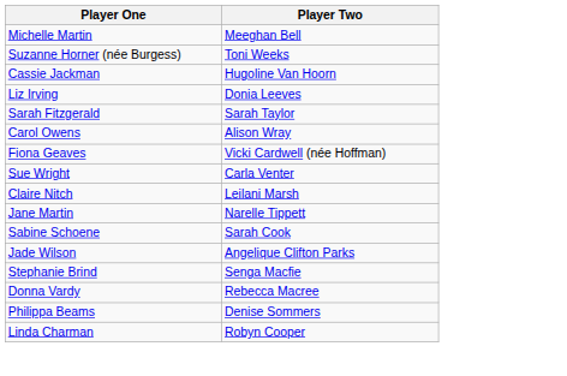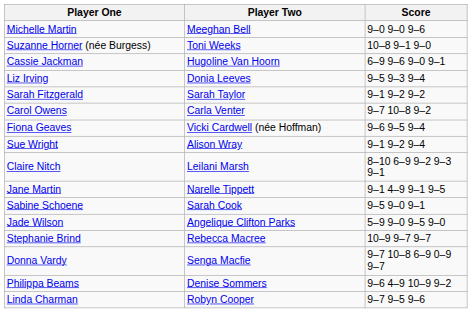 <table class="wikitable">
 <tr>
 <th width=270>Player One</th>
 <th width=270>Player Two</th>
+<th width=150>Score</th>
 </tr>
 <tr>
 <td> <a href='#'>Michelle Martin</a></td>
 <td> <a href='#'>Meeghan Bell</a></td>
+<td>9–0 9–0 9–6</td>
 </tr>
 <tr>
 <td> <a href='#'>Suzanne Horner</a> (née Burgess)</td>
 <td> <a href='#'>Toni Weeks</a></td>
+<td>10–8 9–1 9–0</td>
 </tr>
 <tr>
 <td> <a href='#'>Cassie Jackman</a></td>
 <td> <a href='#'>Hugoline Van Hoorn</a></td>
+<td>6–9 9–6 9–0 9–1</td>
 </tr>
 <tr>
 <td> <a href='#'>Liz Irving</a></td>
 <td> <a href='#'>Donia Leeves</a></td>
+<td>9–5 9–3 9–4</td>
 </tr>
 <tr>
 <td> <a href='#'>Sarah Fitzgerald</a></td>
 <td> <a href='#'>Sarah Taylor</a></td>
+<td>9–1 9–2 9–2</td>
 </tr>
 <tr>
 <td> <a href='#'>Carol Owens</a></td>
-<td> <a href='#'>Alison Wray</a></td>
+<td> <a href='#'>Carla Venter</a></td>
+<td>9–7 10–8 9–2</td>
 </tr>
 <tr>
 <td> <a href='#'>Fiona Geaves</a></td>
 <td> <a href='#'>Vicki Cardwell</a> (née Hoffman)</td>
+<td>9–6 9–5 9–4</td>
 </tr>
 <tr>
 <td> <a href='#'>Sue Wright</a></td>
-<td> <a href='#'>Carla Venter</a></td>
+<td> <a href='#'>Alison Wray</a></td>
+<td>9–1 9–2 9–4</td>
 </tr>
 <tr>
 <td> <a href='#'>Claire Nitch</a></td>
 <td> <a href='#'>Leilani Marsh</a></td>
+<td>8–10 6–9 9–2 9–3 9–1</td>
 </tr>
 <tr>
 <td> <a href='#'>Jane Martin</a></td>
 <td> <a href='#'>Narelle Tippett</a></td>
+<td>9–1 4–9 9–1 9–5</td>
 </tr>
 <tr>
 <td> <a href='#'>Sabine Schoene</a></td>
 <td> <a href='#'>Sarah Cook</a></td>
+<td>9–5 9–0 9–1</td>
 </tr>
 <tr>
 <td> <a href='#'>Jade Wilson</a></td>
 <td> <a href='#'>Angelique Clifton Parks</a></td>
+<td>5–9 9–0 9–5 9–0</td>
 </tr>
 <tr>
 <td> <a href='#'>Stephanie Brind</a></td>
-<td> <a href='#'>Senga Macfie</a></td>
+<td> <a href='#'>Rebecca Macree</a></td>
+<td>10–9 9–7 9–7</td>
 </tr>
 <tr>
 <td> <a href='#'>Donna Vardy</a></td>
-<td> <a href='#'>Rebecca Macree</a></td>
+<td> <a href='#'>Senga Macfie</a></td>
+<td>9–7 10–8 6–9 0–9 9–7</td>
 </tr>
 <tr>
 <td> <a href='#'>Philippa Beams</a></td>
 <td> <a href='#'>Denise Sommers</a></td>
+<td>9–6 4–9 10–9 9–2</td>
 </tr>
 <tr>
 <td> <a href='#'>Linda Charman</a></td>
 <td> <a href='#'>Robyn Cooper</a></td>
+<td>9–7 9–5 9–6</td>
 </tr>
 </table>
